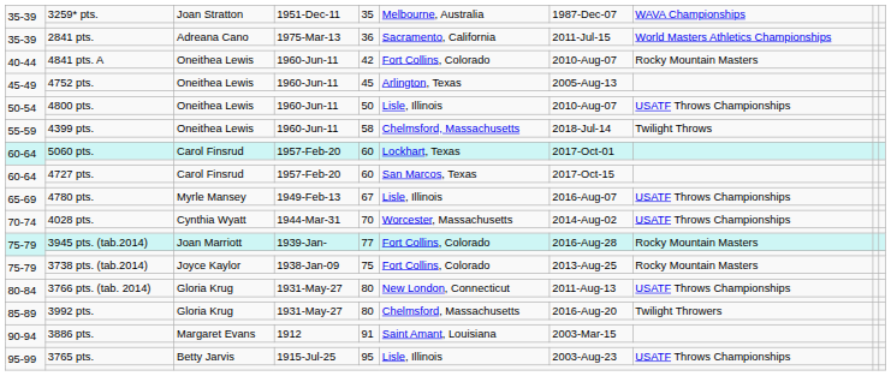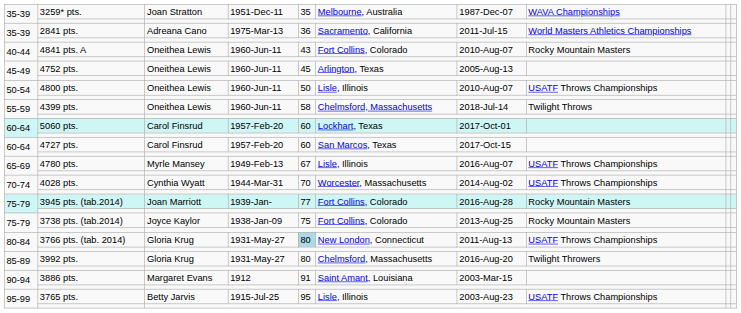 <table class="wikitable" style="font-size:95%; width: 95%">
 <tr>
 <td rowspan=2>35-39</td>
 <td>3259* pts.</td>
 <td>Joan Stratton</td>
 <td>1951-Dec-11</td>
 <td>35</td>
 <td><a href='#'>Melbourne</a>, Australia</td>
 <td>1987-Dec-07</td>
 <td><a href='#'>WAVA Championships</a></td>
 <td></td>
 <td></td>
 </tr>
 <tr>
 <td></td>
 <td colspan=6></td>
 <td></td>
 <td></td>
 </tr>
 <tr>
 <td rowspan=2>35-39</td>
 <td>2841 pts.</td>
 <td>Adreana Cano</td>
 <td>1975-Mar-13</td>
 <td>36</td>
 <td><a href='#'>Sacramento</a>, California</td>
 <td>2011-Jul-15</td>
 <td><a href='#'>World Masters Athletics Championships</a></td>
 <td></td>
 <td></td>
 </tr>
 <tr>
 <td></td>
 <td colspan=6></td>
 <td></td>
 <td></td>
 </tr>
 <tr>
 <td rowspan=2>40-44</td>
 <td>4841 pts. A</td>
 <td>Oneithea Lewis</td>
 <td>1960-Jun-11</td>
-<td>42</td>
+<td>43</td>
 <td><a href='#'>Fort Collins</a>, Colorado</td>
 <td>2010-Aug-07</td>
 <td>Rocky Mountain Masters</td>
 <td></td>
 <td></td>
 </tr>
 <tr>
 <td></td>
 <td colspan=6></td>
 <td></td>
 <td></td>
 </tr>
 <tr>
 <td rowspan=2>45-49</td>
 <td>4752 pts.</td>
 <td>Oneithea Lewis</td>
 <td>1960-Jun-11</td>
 <td>45</td>
 <td><a href='#'>Arlington</a>, Texas</td>
 <td>2005-Aug-13</td>
 <td></td>
 <td></td>
 <td></td>
 </tr>
 <tr>
 <td></td>
 <td colspan=6></td>
 <td></td>
 <td></td>
 </tr>
 <tr>
 <td rowspan=2>50-54</td>
 <td>4800 pts.</td>
 <td>Oneithea Lewis</td>
 <td>1960-Jun-11</td>
 <td>50</td>
 <td><a href='#'>Lisle</a>, Illinois</td>
 <td>2010-Aug-07</td>
 <td><a href='#'>USATF</a> Throws Championships</td>
 <td></td>
 <td></td>
 </tr>
 <tr>
 <td></td>
 <td colspan=6></td>
 <td></td>
 <td></td>
 </tr>
 <tr>
 <td rowspan=2>55-59</td>
 <td>4399 pts.</td>
 <td>Oneithea Lewis</td>
 <td>1960-Jun-11</td>
 <td>58</td>
 <td><a href='#'>Chelmsford, Massachusetts</a></td>
 <td>2018-Jul-14</td>
 <td>Twilight Throws</td>
 <td></td>
 <td></td>
 </tr>
 <tr>
 <td></td>
 <td colspan=6></td>
 <td></td>
 <td></td>
 </tr>
 <tr style="background:#cef6f5;">
 <td rowspan=2>60-64</td>
 <td>5060 pts.</td>
 <td>Carol Finsrud</td>
 <td>1957-Feb-20</td>
 <td>60</td>
 <td><a href='#'>Lockhart</a>, Texas</td>
 <td>2017-Oct-01</td>
 <td></td>
 <td></td>
 <td></td>
 </tr>
 <tr>
 <td></td>
 <td colspan=6></td>
 <td></td>
 <td></td>
 </tr>
 <tr>
 <td rowspan=2>60-64</td>
 <td>4727 pts.</td>
 <td>Carol Finsrud</td>
 <td>1957-Feb-20</td>
 <td>60</td>
 <td><a href='#'>San Marcos</a>, Texas</td>
 <td>2017-Oct-15</td>
 <td></td>
 <td></td>
 <td></td>
 </tr>
 <tr>
 <td></td>
 <td colspan=6></td>
 <td></td>
 <td></td>
 </tr>
 <tr>
 <td rowspan=2>65-69</td>
 <td>4780 pts.</td>
 <td>Myrle Mansey</td>
 <td>1949-Feb-13</td>
 <td>67</td>
 <td><a href='#'>Lisle</a>, Illinois</td>
 <td>2016-Aug-07</td>
 <td><a href='#'>USATF</a> Throws Championships</td>
 <td></td>
 <td></td>
 </tr>
 <tr>
 <td></td>
 <td colspan=6></td>
 <td></td>
 <td></td>
 </tr>
 <tr>
 <td rowspan=2>70-74</td>
 <td>4028 pts.</td>
 <td>Cynthia Wyatt</td>
 <td>1944-Mar-31</td>
 <td>70</td>
 <td><a href='#'>Worcester</a>, Massachusetts</td>
 <td>2014-Aug-02</td>
 <td><a href='#'>USATF</a> Throws Championships</td>
 <td></td>
 <td></td>
 </tr>
 <tr>
 <td></td>
 <td colspan=6></td>
 <td></td>
 <td></td>
 </tr>
 <tr style="background:#cef6f5;">
 <td rowspan=2>75-79</td>
 <td>3945 pts. (tab.2014)</td>
 <td>Joan Marriott</td>
 <td>1939-Jan-</td>
 <td>77</td>
 <td><a href='#'>Fort Collins</a>, Colorado</td>
 <td>2016-Aug-28</td>
 <td>Rocky Mountain Masters</td>
 <td></td>
 <td></td>
 </tr>
 <tr>
 <td></td>
 <td colspan=6></td>
 <td></td>
 <td></td>
 </tr>
 <tr>
 <td rowspan=2>75-79</td>
 <td>3738 pts. (tab.2014)</td>
 <td>Joyce Kaylor</td>
 <td>1938-Jan-09</td>
 <td>75</td>
 <td><a href='#'>Fort Collins</a>, Colorado</td>
 <td>2013-Aug-25</td>
 <td>Rocky Mountain Masters</td>
 <td></td>
 <td></td>
 </tr>
 <tr>
 <td></td>
 <td colspan=6></td>
 <td></td>
 <td></td>
 </tr>
 <tr>
 <td rowspan=2>80-84</td>
 <td>3766 pts. (tab. 2014)</td>
 <td>Gloria Krug</td>
 <td>1931-May-27</td>
-<td>80</td>
+<td style="background: lightblue;">80</td>
 <td><a href='#'>New London</a>, Connecticut</td>
 <td>2011-Aug-13</td>
 <td><a href='#'>USATF</a> Throws Championships</td>
 <td></td>
 <td></td>
 </tr>
 <tr>
 <td></td>
 <td colspan=6></td>
 <td></td>
 <td></td>
 </tr>
 <tr>
 <td rowspan=2>85-89</td>
 <td>3992 pts.</td>
 <td>Gloria Krug</td>
 <td>1931-May-27</td>
 <td>80</td>
 <td><a href='#'>Chelmsford</a>, Massachusetts</td>
 <td>2016-Aug-20</td>
 <td>Twilight Throwers</td>
 <td></td>
 <td></td>
 </tr>
 <tr>
 <td></td>
 <td colspan=6></td>
 <td></td>
 <td></td>
 </tr>
 <tr>
 <td rowspan=2>90-94</td>
 <td>3886 pts.</td>
 <td>Margaret Evans</td>
 <td>1912</td>
 <td>91</td>
 <td><a href='#'>Saint Amant</a>, Louisiana</td>
 <td>2003-Mar-15</td>
 <td></td>
 <td></td>
 <td></td>
 </tr>
 <tr>
 <td></td>
 <td colspan=6></td>
 <td></td>
 <td></td>
 </tr>
 <tr>
 <td rowspan=2>95-99</td>
 <td>3765 pts.</td>
 <td>Betty Jarvis</td>
 <td>1915-Jul-25</td>
 <td>95</td>
 <td><a href='#'>Lisle</a>, Illinois</td>
 <td>2003-Aug-23</td>
 <td><a href='#'>USATF</a> Throws Championships</td>
 <td></td>
 <td></td>
 </tr>
 <tr>
 <td></td>
 <td colspan=6></td>
 <td></td>
 <td></td>
 </tr>
 </table>
